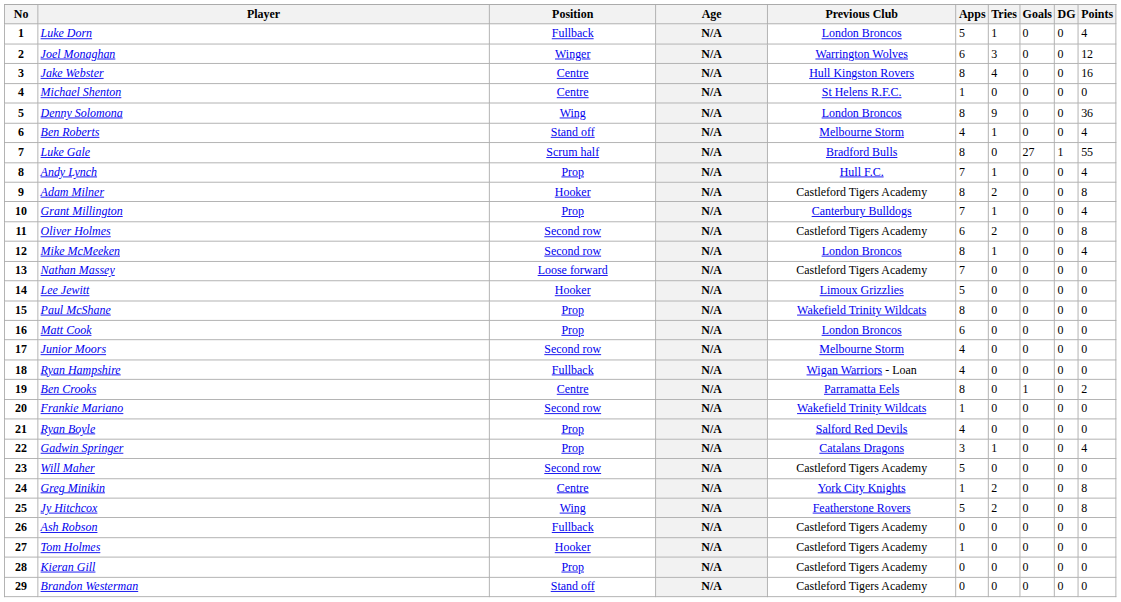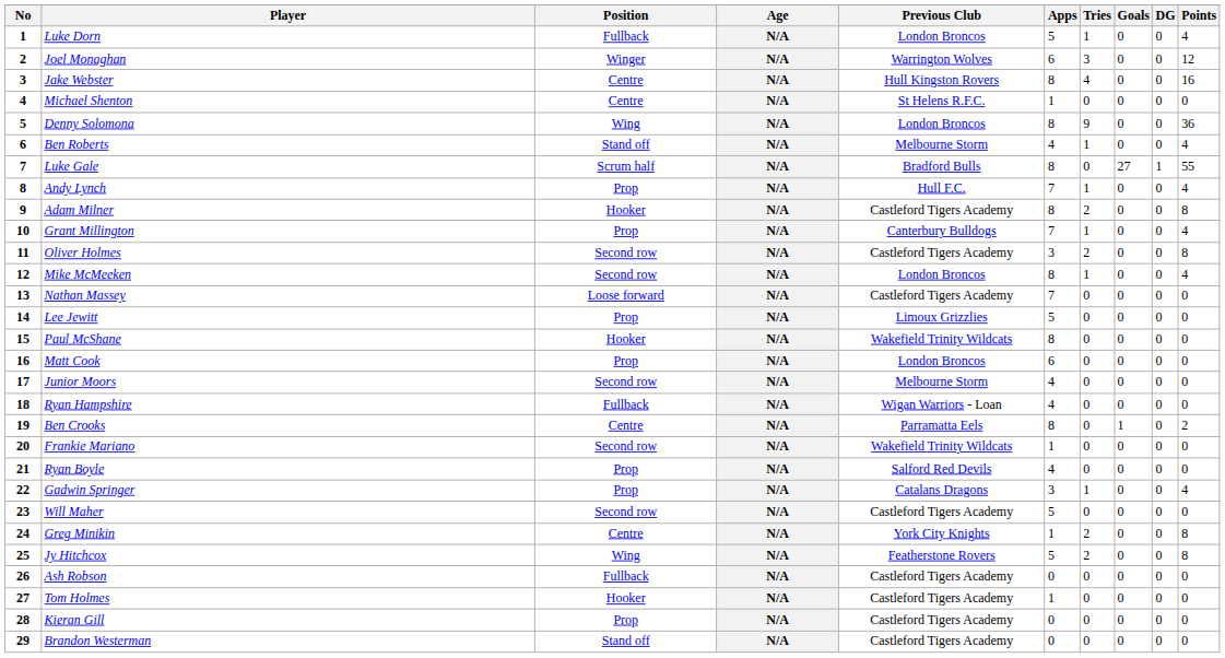 <table class="wikitable sortable" width="100%" style="font-size:85%">
 <tr bgcolor="#efefef">
 </tr>
 <tr bgcolor="#efefef">
 <th width=3%>No</th>
 <th !width=47%>Player</th>
 <th width=15%>Position</th>
 <th width=1%>Age</th>
 <th width=17%>Previous Club</th>
 <th width="20">Apps</th>
 <th width="20">Tries</th>
 <th width="20">Goals</th>
 <th width="20">DG</th>
 <th width="20">Points</th>
 </tr>
 <tr bgcolor=#FFFFFF>
 <td align=center><strong>1</strong></td>
 <td><em><a href='#'>Luke Dorn</a></em></td>
 <td align=center><a href='#'>Fullback</a></td>
 <th width=10%>N/A</th>
 <td align=center><a href='#'>London Broncos</a></td>
 <td align=centre>5</td>
 <td align=centre>1</td>
 <td align=centre>0</td>
 <td align=centre>0</td>
 <td align=centre>4</td>
 </tr>
 <tr bgcolor=#FFFFFF>
 <td align=center><strong>2</strong></td>
 <td><em><a href='#'>Joel Monaghan</a></em></td>
 <td align=center><a href='#'>Winger</a></td>
 <th width=10%>N/A</th>
 <td align=center><a href='#'>Warrington Wolves</a></td>
 <td align=centre>6</td>
 <td align=centre>3</td>
 <td align=centre>0</td>
 <td align=centre>0</td>
 <td align=centre>12</td>
 </tr>
 <tr bgcolor=#FFFFFF>
 <td align=center><strong>3</strong></td>
 <td><em><a href='#'>Jake Webster</a></em></td>
 <td align=center><a href='#'>Centre</a></td>
 <th width=10%>N/A</th>
 <td align=center><a href='#'>Hull Kingston Rovers</a></td>
 <td align=centre>8</td>
 <td align=centre>4</td>
 <td align=centre>0</td>
 <td align=centre>0</td>
 <td align=centre>16</td>
 </tr>
 <tr bgcolor=#FFFFFF>
 <td align=center><strong>4</strong></td>
 <td><em><a href='#'>Michael Shenton</a></em></td>
 <td align=center><a href='#'>Centre</a></td>
 <th width=10%>N/A</th>
 <td align=center><a href='#'>St Helens R.F.C.</a></td>
 <td align=centre>1</td>
 <td align=centre>0</td>
 <td align=centre>0</td>
 <td align=centre>0</td>
 <td align=centre>0</td>
 </tr>
 <tr bgcolor=#FFFFFF>
 <td align=center><strong>5</strong></td>
 <td><em><a href='#'>Denny Solomona</a></em></td>
 <td align=center><a href='#'>Wing</a></td>
 <th width=10%>N/A</th>
 <td align=center><a href='#'>London Broncos</a></td>
 <td align=centre>8</td>
 <td align=centre>9</td>
 <td align=centre>0</td>
 <td align=centre>0</td>
 <td align=centre>36</td>
 </tr>
 <tr bgcolor=#FFFFFF>
 <td align=center><strong>6</strong></td>
 <td><em><a href='#'>Ben Roberts</a></em></td>
 <td align=center><a href='#'>Stand off</a></td>
 <th width=10%>N/A</th>
 <td align=center><a href='#'>Melbourne Storm</a></td>
 <td align=centre>4</td>
 <td align=centre>1</td>
 <td align=centre>0</td>
 <td align=centre>0</td>
 <td align=centre>4</td>
 </tr>
 <tr bgcolor=#FFFFFF>
 <td align=center><strong>7</strong></td>
 <td><em><a href='#'>Luke Gale</a></em></td>
 <td align=center><a href='#'>Scrum half</a></td>
 <th width=10%>N/A</th>
 <td align=center><a href='#'>Bradford Bulls</a></td>
 <td align=centre>8</td>
 <td align=centre>0</td>
 <td align=centre>27</td>
 <td align=centre>1</td>
 <td align=centre>55</td>
 </tr>
 <tr bgcolor=#FFFFFF>
 <td align=center><strong>8</strong></td>
 <td><em><a href='#'>Andy Lynch</a></em></td>
 <td align=center><a href='#'>Prop</a></td>
 <th width=10%>N/A</th>
 <td align=center><a href='#'>Hull F.C.</a></td>
 <td align=centre>7</td>
 <td align=centre>1</td>
 <td align=centre>0</td>
 <td align=centre>0</td>
 <td align=centre>4</td>
 </tr>
 <tr bgcolor=#FFFFFF>
 <td align=center><strong>9</strong></td>
 <td><em><a href='#'>Adam Milner</a></em></td>
 <td align=center><a href='#'>Hooker</a></td>
 <th width=10%>N/A</th>
 <td align=center>Castleford Tigers Academy</td>
 <td align=centre>8</td>
 <td align=centre>2</td>
 <td align=centre>0</td>
 <td align=centre>0</td>
 <td align=centre>8</td>
 </tr>
 <tr bgcolor=#FFFFFF>
 <td align=center><strong>10</strong></td>
 <td><em><a href='#'>Grant Millington</a></em></td>
 <td align=center><a href='#'>Prop</a></td>
 <th width=10%>N/A</th>
 <td align=center><a href='#'>Canterbury Bulldogs</a></td>
 <td align=centre>7</td>
 <td align=centre>1</td>
 <td align=centre>0</td>
 <td align=centre>0</td>
 <td align=centre>4</td>
 </tr>
 <tr bgcolor=#FFFFFF>
 <td align=center><strong>11</strong></td>
 <td><em><a href='#'>Oliver Holmes</a></em></td>
 <td align=center><a href='#'>Second row</a></td>
 <th width=10%>N/A</th>
 <td align=center>Castleford Tigers Academy</td>
-<td align=centre>6</td>
+<td align=centre>3</td>
 <td align=centre>2</td>
 <td align=centre>0</td>
 <td align=centre>0</td>
 <td align=centre>8</td>
 </tr>
 <tr bgcolor=#FFFFFF>
 <td align=center><strong>12</strong></td>
 <td><em><a href='#'>Mike McMeeken</a></em></td>
 <td align=center><a href='#'>Second row</a></td>
 <th width=10%>N/A</th>
 <td align=center><a href='#'>London Broncos</a></td>
 <td align=centre>8</td>
 <td align=centre>1</td>
 <td align=centre>0</td>
 <td align=centre>0</td>
 <td align=centre>4</td>
 </tr>
 <tr bgcolor=#FFFFFF>
 <td align=center><strong>13</strong></td>
 <td><em><a href='#'>Nathan Massey</a></em></td>
 <td align=center><a href='#'>Loose forward</a></td>
 <th width=10%>N/A</th>
 <td align=center>Castleford Tigers Academy</td>
 <td align=centre>7</td>
 <td align=centre>0</td>
 <td align=centre>0</td>
 <td align=centre>0</td>
 <td align=centre>0</td>
 </tr>
 <tr bgcolor=#FFFFFF>
 <td align=center><strong>14</strong></td>
 <td><em><a href='#'>Lee Jewitt</a></em></td>
-<td align=center><a href='#'>Hooker</a></td>
+<td align=center><a href='#'>Prop</a></td>
 <th width=10%>N/A</th>
 <td align=center><a href='#'>Limoux Grizzlies</a></td>
 <td align=centre>5</td>
 <td align=centre>0</td>
 <td align=centre>0</td>
 <td align=centre>0</td>
 <td align=centre>0</td>
 </tr>
 <tr bgcolor=#FFFFFF>
 <td align=center><strong>15</strong></td>
 <td><em><a href='#'>Paul McShane</a></em></td>
-<td align=center><a href='#'>Prop</a></td>
+<td align=center><a href='#'>Hooker</a></td>
 <th width=10%>N/A</th>
 <td align=center><a href='#'>Wakefield Trinity Wildcats</a></td>
 <td align=centre>8</td>
 <td align=centre>0</td>
 <td align=centre>0</td>
 <td align=centre>0</td>
 <td align=centre>0</td>
 </tr>
 <tr bgcolor=#FFFFFF>
 <td align=center><strong>16</strong></td>
 <td><em><a href='#'>Matt Cook</a></em></td>
 <td align=center><a href='#'>Prop</a></td>
 <th width=10%>N/A</th>
 <td align=center><a href='#'>London Broncos</a></td>
 <td align=centre>6</td>
 <td align=centre>0</td>
 <td align=centre>0</td>
 <td align=centre>0</td>
 <td align=centre>0</td>
 </tr>
 <tr bgcolor=#FFFFFF>
 <td align=center><strong>17</strong></td>
 <td><em><a href='#'>Junior Moors</a></em></td>
 <td align=center><a href='#'>Second row</a></td>
 <th width=10%>N/A</th>
 <td align=center><a href='#'>Melbourne Storm</a></td>
 <td align=centre>4</td>
 <td align=centre>0</td>
 <td align=centre>0</td>
 <td align=centre>0</td>
 <td align=centre>0</td>
 </tr>
 <tr bgcolor=#FFFFFF>
 <td align=center><strong>18</strong></td>
 <td><em><a href='#'>Ryan Hampshire</a></em></td>
 <td align=center><a href='#'>Fullback</a></td>
 <th width=10%>N/A</th>
 <td align=center><a href='#'>Wigan Warriors</a> - Loan</td>
 <td align=centre>4</td>
 <td align=centre>0</td>
 <td align=centre>0</td>
 <td align=centre>0</td>
 <td align=centre>0</td>
 </tr>
 <tr bgcolor=#FFFFFF>
 <td align=center><strong>19</strong></td>
 <td><em><a href='#'>Ben Crooks</a></em></td>
 <td align=center><a href='#'>Centre</a></td>
 <th width=10%>N/A</th>
 <td align=center><a href='#'>Parramatta Eels</a></td>
 <td align=centre>8</td>
 <td align=centre>0</td>
 <td align=centre>1</td>
 <td align=centre>0</td>
 <td align=centre>2</td>
 </tr>
 <tr bgcolor=#FFFFFF>
 <td align=center><strong>20</strong></td>
 <td><em><a href='#'>Frankie Mariano</a></em></td>
 <td align=center><a href='#'>Second row</a></td>
 <th width=10%>N/A</th>
 <td align=center><a href='#'>Wakefield Trinity Wildcats</a></td>
 <td align=centre>1</td>
 <td align=centre>0</td>
 <td align=centre>0</td>
 <td align=centre>0</td>
 <td align=centre>0</td>
 </tr>
 <tr bgcolor=#FFFFFF>
 <td align=center><strong>21</strong></td>
 <td><em><a href='#'>Ryan Boyle</a></em></td>
 <td align=center><a href='#'>Prop</a></td>
 <th width=10%>N/A</th>
 <td align=center><a href='#'>Salford Red Devils</a></td>
 <td align=centre>4</td>
 <td align=centre>0</td>
 <td align=centre>0</td>
 <td align=centre>0</td>
 <td align=centre>0</td>
 </tr>
 <tr bgcolor=#FFFFFF>
 <td align=center><strong>22</strong></td>
 <td><em><a href='#'>Gadwin Springer</a></em></td>
 <td align=center><a href='#'>Prop</a></td>
 <th width=10%>N/A</th>
 <td align=center><a href='#'>Catalans Dragons</a></td>
 <td align=centre>3</td>
 <td align=centre>1</td>
 <td align=centre>0</td>
 <td align=centre>0</td>
 <td align=centre>4</td>
 </tr>
 <tr bgcolor=#FFFFFF>
 <td align=center><strong>23</strong></td>
 <td><em><a href='#'>Will Maher</a></em></td>
 <td align=center><a href='#'>Second row</a></td>
 <th width=10%>N/A</th>
 <td align=center>Castleford Tigers Academy</td>
 <td align=centre>5</td>
 <td align=centre>0</td>
 <td align=centre>0</td>
 <td align=centre>0</td>
 <td align=centre>0</td>
 </tr>
 <tr bgcolor=#FFFFFF>
 <td align=center><strong>24</strong></td>
 <td><em><a href='#'>Greg Minikin</a></em></td>
 <td align=center><a href='#'>Centre</a></td>
 <th width=10%>N/A</th>
 <td align=center><a href='#'>York City Knights</a></td>
 <td align=centre>1</td>
 <td align=centre>2</td>
 <td align=centre>0</td>
 <td align=centre>0</td>
 <td align=centre>8</td>
 </tr>
 <tr bgcolor=#FFFFFF>
 <td align=center><strong>25</strong></td>
 <td><em><a href='#'>Jy Hitchcox</a></em></td>
 <td align=center><a href='#'>Wing</a></td>
 <th width=10%>N/A</th>
 <td align=center><a href='#'>Featherstone Rovers</a></td>
 <td align=centre>5</td>
 <td align=centre>2</td>
 <td align=centre>0</td>
 <td align=centre>0</td>
 <td align=centre>8</td>
 </tr>
 <tr bgcolor=#FFFFFF>
 <td align=center><strong>26</strong></td>
 <td><em><a href='#'>Ash Robson</a></em></td>
 <td align=center><a href='#'>Fullback</a></td>
 <th width=10%>N/A</th>
 <td align=center>Castleford Tigers Academy</td>
 <td align=centre>0</td>
 <td align=centre>0</td>
 <td align=centre>0</td>
 <td align=centre>0</td>
 <td align=centre>0</td>
 </tr>
 <tr bgcolor=#FFFFFF>
 <td align=center><strong>27</strong></td>
 <td><em><a href='#'>Tom Holmes</a></em></td>
 <td align=center><a href='#'>Hooker</a></td>
 <th width=10%>N/A</th>
 <td align=center>Castleford Tigers Academy</td>
 <td align=centre>1</td>
 <td align=centre>0</td>
 <td align=centre>0</td>
 <td align=centre>0</td>
 <td align=centre>0</td>
 </tr>
 <tr bgcolor=#FFFFFF>
 <td align=center><strong>28</strong></td>
 <td><em><a href='#'>Kieran Gill</a></em></td>
 <td align=center><a href='#'>Prop</a></td>
 <th width=10%>N/A</th>
 <td align=center>Castleford Tigers Academy</td>
 <td align=centre>0</td>
 <td align=centre>0</td>
 <td align=centre>0</td>
 <td align=centre>0</td>
 <td align=centre>0</td>
 </tr>
 <tr bgcolor=#FFFFFF>
 <td align=center><strong>29</strong></td>
 <td><em><a href='#'>Brandon Westerman</a></em></td>
 <td align=center><a href='#'>Stand off</a></td>
 <th width=10%>N/A</th>
 <td align=center>Castleford Tigers Academy</td>
 <td align=centre>0</td>
 <td align=centre>0</td>
 <td align=centre>0</td>
 <td align=centre>0</td>
 <td align=centre>0</td>
 </tr>
 </table>
